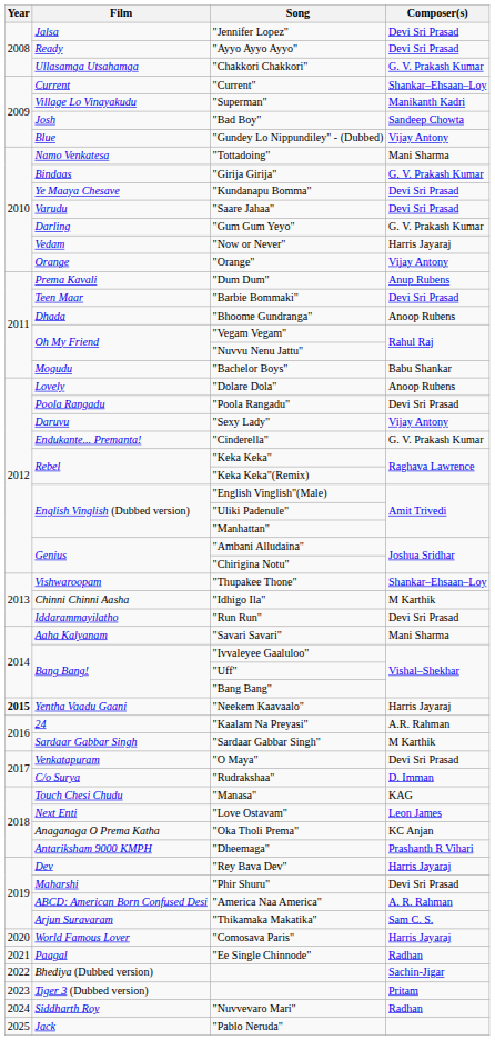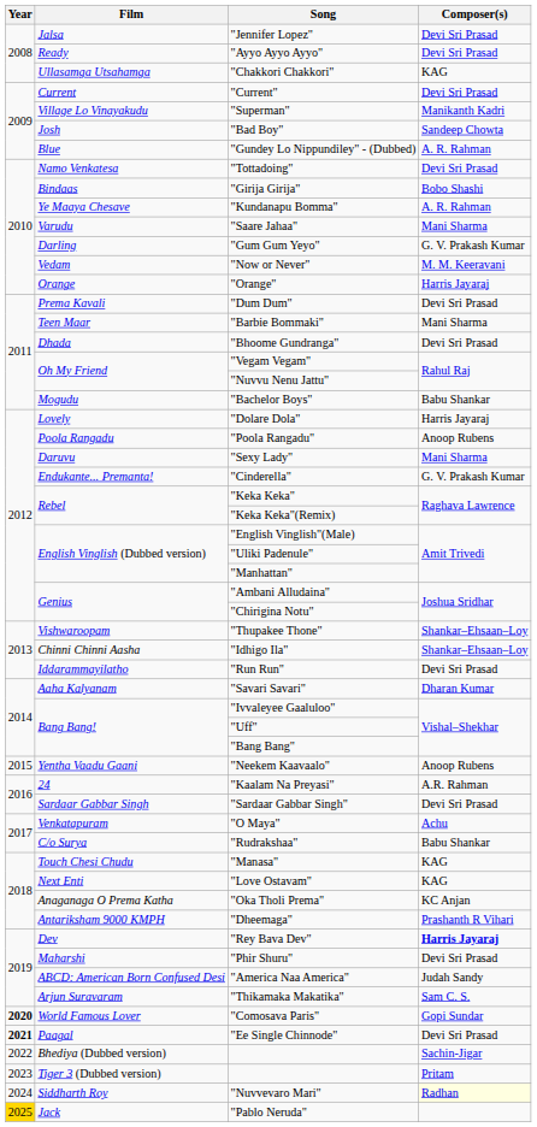 <table class="wikitable sortable">
 <tr>
 <th><strong>Year</strong></th>
 <th><strong>Film</strong></th>
 <th><strong>Song</strong></th>
 <th><strong>Composer(s)</strong></th>
 </tr>
 <tr>
 <td rowspan="3">2008</td>
 <td><em><a href='#'>Jalsa</a></em></td>
 <td>"Jennifer Lopez"</td>
 <td><a href='#'>Devi Sri Prasad</a></td>
 </tr>
 <tr>
 <td><a href='#'><em>Ready</em></a></td>
 <td>"Ayyo Ayyo Ayyo"</td>
 <td><a href='#'>Devi Sri Prasad</a></td>
 </tr>
 <tr>
 <td><em><a href='#'>Ullasamga Utsahamga</a></em></td>
 <td>"Chakkori Chakkori"</td>
-<td><a href='#'>G. V. Prakash Kumar</a></td>
+<td>KAG</td>
 </tr>
 <tr>
 <td rowspan="4">2009</td>
 <td><a href='#'><em>Current</em></a></td>
 <td>"Current"</td>
-<td><a href='#'>Shankar–Ehsaan–Loy</a></td>
+<td><a href='#'>Devi Sri Prasad</a></td>
 </tr>
 <tr>
 <td><a href='#'><em>Village Lo Vinayakudu</em></a></td>
 <td>"Superman"</td>
 <td><a href='#'>Manikanth Kadri</a></td>
 </tr>
 <tr>
 <td><a href='#'><em>Josh</em></a></td>
 <td>"Bad Boy"</td>
 <td><a href='#'>Sandeep Chowta</a></td>
 </tr>
 <tr>
 <td><a href='#'><em>Blue</em></a></td>
 <td>"Gundey Lo Nippundiley" - (Dubbed)</td>
-<td><a href='#'>Vijay Antony</a></td>
+<td><a href='#'>A. R. Rahman</a></td>
 </tr>
 <tr>
 <td rowspan="7">2010</td>
 <td><em><a href='#'>Namo Venkatesa</a></em></td>
 <td>"Tottadoing"</td>
-<td>Mani Sharma</td>
+<td><a href='#'>Devi Sri Prasad</a></td>
 </tr>
 <tr>
 <td><a href='#'><em>Bindaas</em></a></td>
 <td>"Girija Girija"</td>
-<td><a href='#'>G. V. Prakash Kumar</a></td>
+<td><a href='#'>Bobo Shashi</a></td>
 </tr>
 <tr>
 <td><em><a href='#'>Ye Maaya Chesave</a></em></td>
 <td>"Kundanapu Bomma"</td>
-<td><a href='#'>Devi Sri Prasad</a></td>
+<td><a href='#'>A. R. Rahman</a></td>
 </tr>
 <tr>
 <td><em><a href='#'>Varudu</a></em></td>
 <td>"Saare Jahaa"</td>
-<td><a href='#'>Devi Sri Prasad</a></td>
+<td><a href='#'>Mani Sharma</a></td>
 </tr>
 <tr>
 <td><a href='#'><em>Darling</em></a></td>
 <td>"Gum Gum Yeyo"</td>
 <td>G. V. Prakash Kumar</td>
 </tr>
 <tr>
 <td><a href='#'><em>Vedam</em></a></td>
 <td>"Now or Never"</td>
-<td>Harris Jayaraj</td>
+<td><a href='#'>M. M. Keeravani</a></td>
 </tr>
 <tr>
 <td><a href='#'><em>Orange</em></a></td>
 <td>"Orange"</td>
-<td><a href='#'>Vijay Antony</a></td>
+<td><a href='#'>Harris Jayaraj</a></td>
 </tr>
 <tr>
 <td rowspan="6">2011</td>
 <td><em><a href='#'>Prema Kavali</a></em></td>
 <td>"Dum Dum"</td>
-<td><a href='#'>Anup Rubens</a></td>
+<td>Devi Sri Prasad</td>
 </tr>
 <tr>
 <td><em><a href='#'>Teen Maar</a></em></td>
 <td>"Barbie Bommaki"</td>
-<td><a href='#'>Devi Sri Prasad</a></td>
+<td>Mani Sharma</td>
 </tr>
 <tr>
 <td><em><a href='#'>Dhada</a></em></td>
 <td>"Bhoome Gundranga"</td>
-<td>Anoop Rubens</td>
+<td>Devi Sri Prasad</td>
 </tr>
 <tr>
 <td rowspan="2"><em><a href='#'>Oh My Friend</a></em></td>
 <td>"Vegam Vegam"</td>
 <td rowspan="2"><a href='#'>Rahul Raj</a></td>
 </tr>
 <tr>
 <td>"Nuvvu Nenu Jattu"</td>
 </tr>
 <tr>
 <td><a href='#'><em>Mogudu</em></a></td>
 <td>"Bachelor Boys"</td>
 <td>Babu Shankar</td>
 </tr>
 <tr>
 <td rowspan="11">2012</td>
 <td><a href='#'><em>Lovely</em></a></td>
 <td>"Dolare Dola"</td>
-<td>Anoop Rubens</td>
+<td>Harris Jayaraj</td>
 </tr>
 <tr>
 <td><em><a href='#'>Poola Rangadu</a></em></td>
 <td>"Poola Rangadu"</td>
-<td>Devi Sri Prasad</td>
+<td>Anoop Rubens</td>
 </tr>
 <tr>
 <td><em><a href='#'>Daruvu</a></em></td>
 <td>"Sexy Lady"</td>
-<td><a href='#'>Vijay Antony</a></td>
+<td><a href='#'>Mani Sharma</a></td>
 </tr>
 <tr>
 <td><em><a href='#'>Endukante... Premanta!</a></em></td>
 <td>"Cinderella"</td>
 <td>G. V. Prakash Kumar</td>
 </tr>
 <tr>
 <td rowspan="2"><a href='#'><em>Rebel</em></a></td>
 <td>"Keka Keka"</td>
 <td rowspan="2"><a href='#'>Raghava Lawrence</a></td>
 </tr>
 <tr>
 <td>"Keka Keka"(Remix)</td>
 </tr>
 <tr>
 <td rowspan="3"><em><a href='#'>English Vinglish</a></em> (Dubbed version)</td>
 <td>"English Vinglish"(Male)</td>
 <td rowspan="3"><a href='#'>Amit Trivedi</a></td>
 </tr>
 <tr>
 <td>"Uliki Padenule"</td>
 </tr>
 <tr>
 <td>"Manhattan"</td>
 </tr>
 <tr>
 <td rowspan="2"><a href='#'><em>Genius</em></a></td>
 <td>"Ambani Alludaina"</td>
 <td rowspan="2"><a href='#'>Joshua Sridhar</a></td>
 </tr>
 <tr>
 <td>"Chirigina Notu"</td>
 </tr>
 <tr>
 <td rowspan="3">2013</td>
 <td><em><a href='#'>Vishwaroopam</a></em></td>
 <td>"Thupakee Thone"</td>
 <td><a href='#'>Shankar–Ehsaan–Loy</a></td>
 </tr>
 <tr>
 <td><em>Chinni Chinni Aasha</em></td>
 <td>"Idhigo Ila"</td>
-<td>M Karthik</td>
+<td><a href='#'>Shankar–Ehsaan–Loy</a></td>
 </tr>
 <tr>
 <td><em><a href='#'>Iddarammayilatho</a></em></td>
 <td>"Run Run"</td>
 <td>Devi Sri Prasad</td>
 </tr>
 <tr>
 <td rowspan="4">2014</td>
 <td><em><a href='#'>Aaha Kalyanam</a></em></td>
 <td>"Savari Savari"</td>
-<td>Mani Sharma</td>
+<td><a href='#'>Dharan Kumar</a></td>
 </tr>
 <tr>
 <td rowspan="3"><em><a href='#'>Bang Bang!</a></em></td>
 <td>"Ivvaleyee Gaaluloo"</td>
 <td rowspan="3"><a href='#'>Vishal–Shekhar</a></td>
 </tr>
 <tr>
 <td>"Uff"</td>
 </tr>
 <tr>
 <td>"Bang Bang"</td>
 </tr>
 <tr>
-<td><strong>2015</strong></td>
+<td>2015</td>
 <td><a href='#'><em>Yentha Vaadu Gaani</em></a></td>
 <td>"Neekem Kaavaalo"</td>
-<td>Harris Jayaraj</td>
+<td>Anoop Rubens</td>
 </tr>
 <tr>
 <td rowspan="2">2016</td>
 <td><a href='#'><em>24</em></a></td>
 <td>"Kaalam Na Preyasi"</td>
 <td>A.R. Rahman</td>
 </tr>
 <tr>
 <td><em><a href='#'>Sardaar Gabbar Singh</a></em></td>
 <td>"Sardaar Gabbar Singh"</td>
-<td>M Karthik</td>
+<td>Devi Sri Prasad</td>
 </tr>
 <tr>
 <td rowspan="2">2017</td>
 <td><a href='#'><em>Venkatapuram</em></a></td>
 <td>"O Maya"</td>
-<td>Devi Sri Prasad</td>
+<td><a href='#'>Achu</a></td>
 </tr>
 <tr>
 <td><a href='#'><em>C/o Surya</em></a></td>
 <td>"Rudrakshaa"</td>
-<td><a href='#'>D. Imman</a></td>
+<td>Babu Shankar</td>
 </tr>
 <tr>
 <td rowspan="4">2018</td>
 <td><em><a href='#'>Touch Chesi Chudu</a></em></td>
 <td>"Manasa"</td>
 <td>KAG</td>
 </tr>
 <tr>
 <td><a href='#'><em>Next Enti</em></a></td>
 <td>"Love Ostavam"</td>
-<td><a href='#'>Leon James</a></td>
+<td>KAG</td>
 </tr>
 <tr>
 <td><em>Anaganaga O Prema Katha</em></td>
 <td>"Oka Tholi Prema"</td>
 <td>KC Anjan</td>
 </tr>
 <tr>
 <td><em><a href='#'>Antariksham 9000 KMPH</a></em></td>
 <td>"Dheemaga"</td>
 <td><a href='#'>Prashanth R Vihari</a></td>
 </tr>
 <tr>
 <td rowspan="4">2019</td>
 <td><em><a href='#'>Dev</a></em></td>
 <td>"Rey Bava Dev"</td>
-<td><a href='#'>Harris Jayaraj</a></td>
+<td><strong><a href='#'>Harris Jayaraj</a></strong></td>
 </tr>
 <tr>
 <td><a href='#'><em>Maharshi</em></a></td>
 <td>"Phir Shuru"</td>
 <td>Devi Sri Prasad</td>
 </tr>
 <tr>
 <td><a href='#'><em>ABCD: American Born Confused Desi</em></a></td>
 <td>"America Naa America"</td>
-<td><a href='#'>A. R. Rahman</a></td>
+<td>Judah Sandy</td>
 </tr>
 <tr>
 <td><em><a href='#'>Arjun Suravaram</a></em></td>
 <td>"Thikamaka Makatika"</td>
 <td><a href='#'>Sam C. S.</a></td>
 </tr>
 <tr>
-<td rowspan="1">2020</td>
+<td rowspan="1"><strong>2020</strong></td>
 <td><em><a href='#'>World Famous Lover</a></em></td>
 <td>"Comosava Paris"</td>
-<td><a href='#'>Harris Jayaraj</a></td>
+<td><a href='#'>Gopi Sundar</a></td>
 </tr>
 <tr>
-<td rowspan="1">2021</td>
+<td rowspan="1"><strong>2021</strong></td>
 <td><em><a href='#'>Paagal</a></em></td>
 <td>"Ee Single Chinnode"</td>
-<td><a href='#'>Radhan</a></td>
+<td>Devi Sri Prasad</td>
 </tr>
 <tr>
 <td>2022</td>
 <td><em>Bhediya</em> (Dubbed version)</td>
 <td></td>
 <td><a href='#'>Sachin-Jigar</a></td>
 </tr>
 <tr>
 <td>2023</td>
 <td><em><a href='#'>Tiger 3</a></em> (Dubbed version)</td>
 <td></td>
 <td><a href='#'>Pritam</a></td>
 </tr>
 <tr>
 <td>2024</td>
 <td><em><a href='#'>Siddharth Roy</a></em></td>
 <td>"Nuvvevaro Mari"</td>
-<td><a href='#'>Radhan</a></td>
+<td style="background: lightyellow;"><a href='#'>Radhan</a></td>
 </tr>
 <tr>
-<td>2025</td>
+<td style="background: gold;">2025</td>
 <td><a href='#'><em>Jack</em></a></td>
 <td>"Pablo Neruda"</td>
 <td></td>
 </tr>
 </table>
